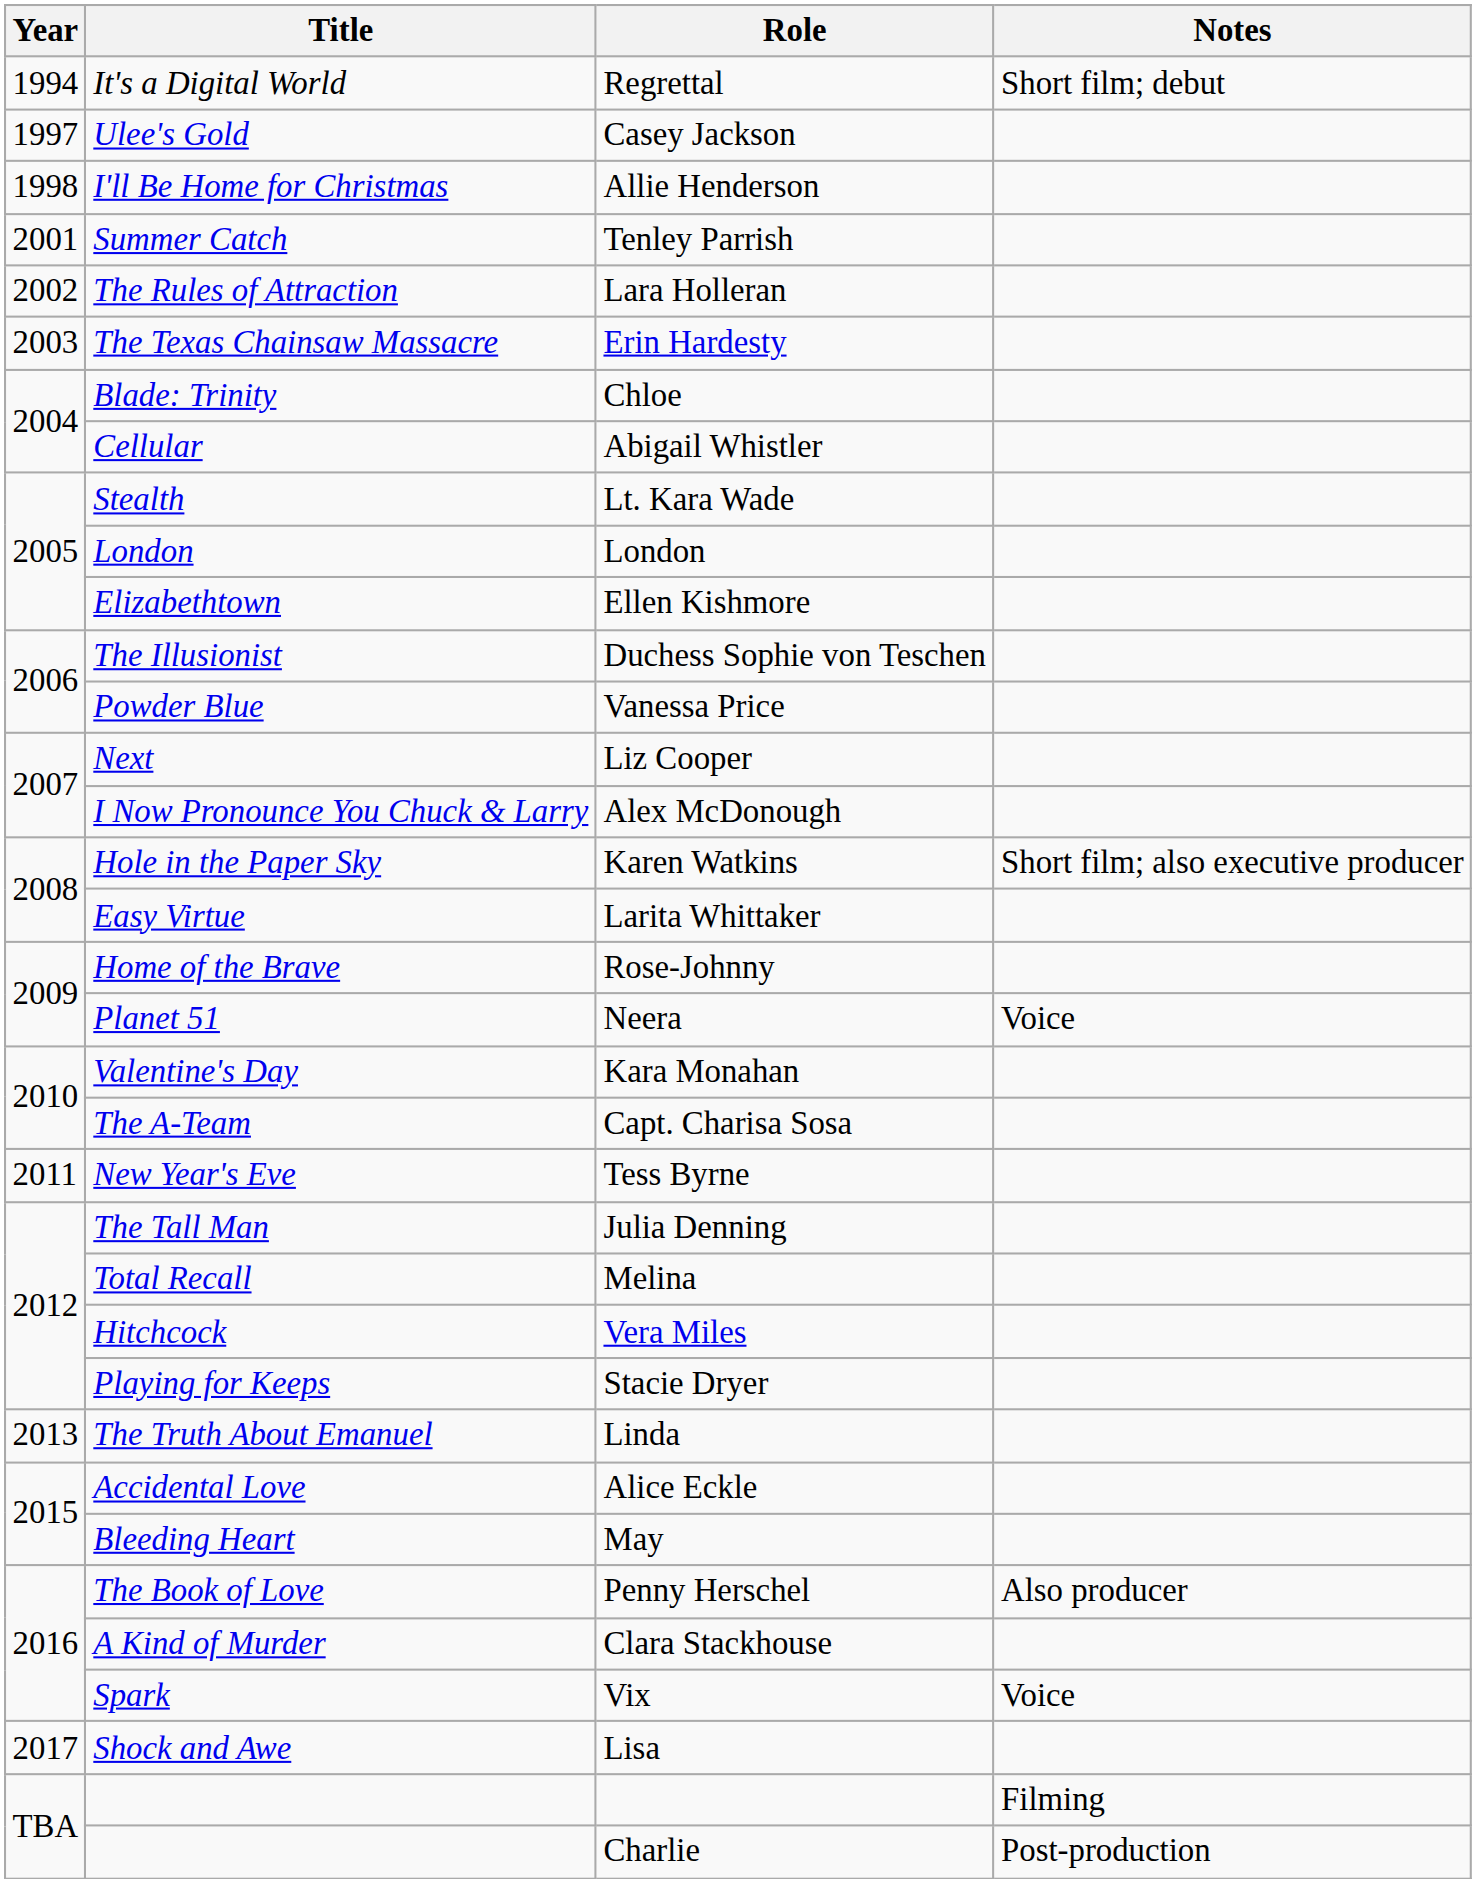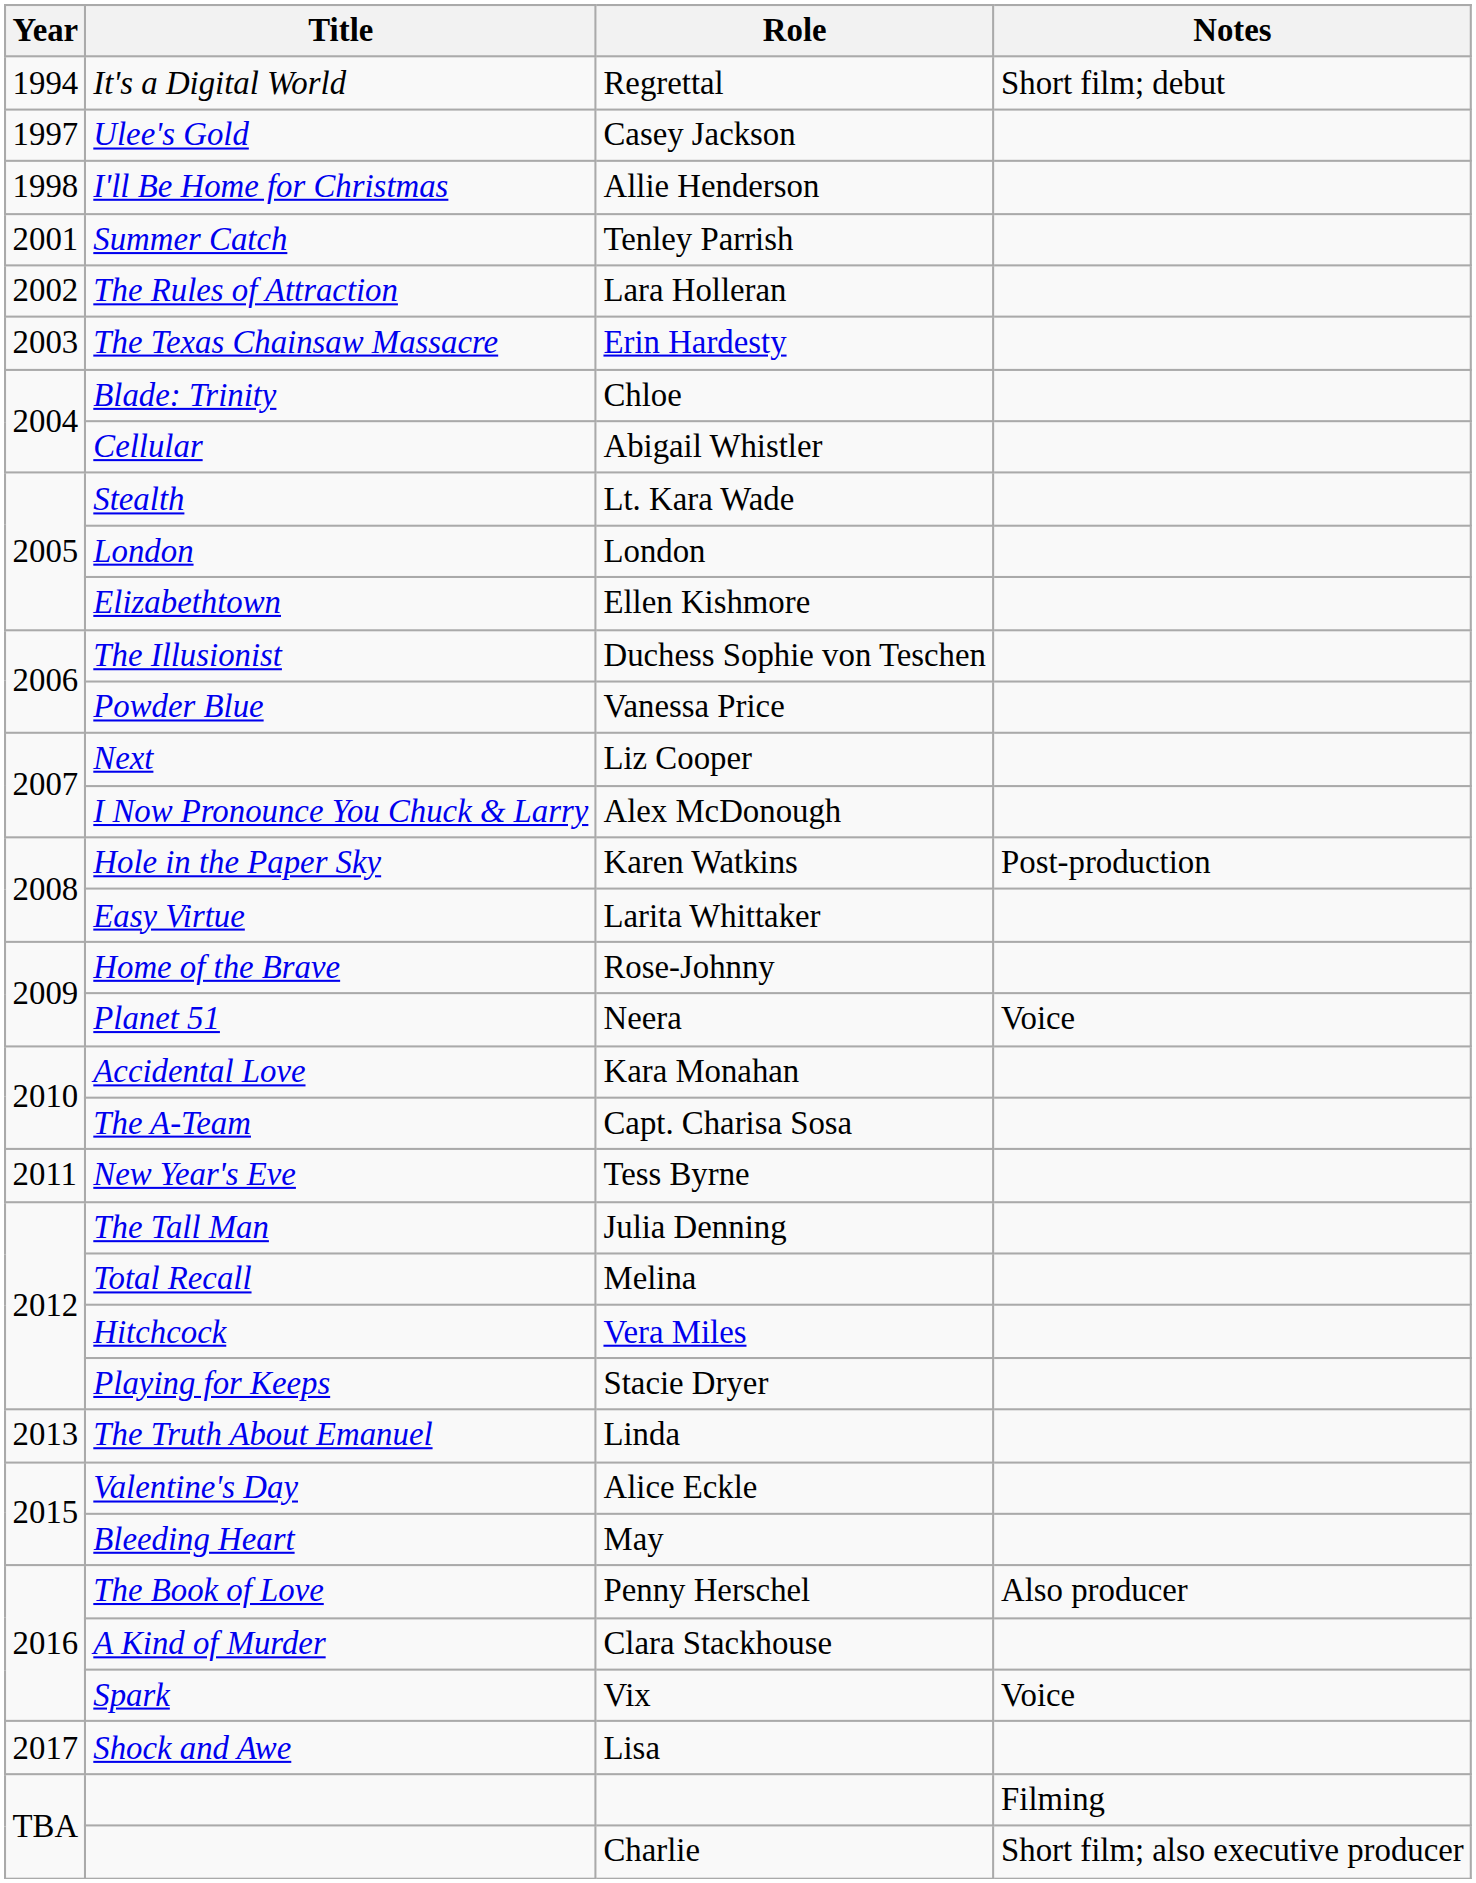 <table class="wikitable sortable">
 <tr>
 <th>Year</th>
 <th>Title</th>
 <th>Role</th>
 <th class="unsortable">Notes</th>
 </tr>
 <tr>
 <td>1994</td>
 <td><em>It's a Digital World</em></td>
 <td>Regrettal</td>
 <td>Short film; debut</td>
 </tr>
 <tr>
 <td>1997</td>
 <td><em><a href='#'>Ulee's Gold</a></em></td>
 <td>Casey Jackson</td>
 <td></td>
 </tr>
 <tr>
 <td>1998</td>
 <td><em><a href='#'>I'll Be Home for Christmas</a></em></td>
 <td>Allie Henderson</td>
 <td></td>
 </tr>
 <tr>
 <td>2001</td>
 <td><em><a href='#'>Summer Catch</a></em></td>
 <td>Tenley Parrish</td>
 <td></td>
 </tr>
 <tr>
 <td>2002</td>
 <td><em><a href='#'>The Rules of Attraction</a></em></td>
 <td>Lara Holleran</td>
 <td></td>
 </tr>
 <tr>
 <td>2003</td>
 <td><em><a href='#'>The Texas Chainsaw Massacre</a></em></td>
 <td><a href='#'>Erin Hardesty</a></td>
 <td></td>
 </tr>
 <tr>
 <td rowspan=2>2004</td>
 <td><em><a href='#'>Blade: Trinity</a></em></td>
 <td>Chloe</td>
 <td></td>
 </tr>
 <tr>
 <td><em><a href='#'>Cellular</a></em></td>
 <td>Abigail Whistler</td>
 <td></td>
 </tr>
 <tr>
 <td rowspan=3>2005</td>
 <td><em><a href='#'>Stealth</a></em></td>
 <td>Lt. Kara Wade</td>
 <td></td>
 </tr>
 <tr>
 <td><em><a href='#'>London</a></em></td>
 <td>London</td>
 <td></td>
 </tr>
 <tr>
 <td><em><a href='#'>Elizabethtown</a></em></td>
 <td>Ellen Kishmore</td>
 <td></td>
 </tr>
 <tr>
 <td rowspan=2>2006</td>
 <td><em><a href='#'>The Illusionist</a></em></td>
 <td>Duchess Sophie von Teschen</td>
 <td></td>
 </tr>
 <tr>
 <td><em><a href='#'>Powder Blue</a></em></td>
 <td>Vanessa Price</td>
 <td></td>
 </tr>
 <tr>
 <td rowspan=2>2007</td>
 <td><em><a href='#'>Next</a></em></td>
 <td>Liz Cooper</td>
 <td></td>
 </tr>
 <tr>
 <td><em><a href='#'>I Now Pronounce You Chuck & Larry</a></em></td>
 <td>Alex McDonough</td>
 <td></td>
 </tr>
 <tr>
 <td rowspan=2>2008</td>
 <td><em><a href='#'>Hole in the Paper Sky</a></em></td>
 <td>Karen Watkins</td>
-<td>Short film; also executive producer</td>
+<td>Post-production</td>
 </tr>
 <tr>
 <td><em><a href='#'>Easy Virtue</a></em></td>
 <td>Larita Whittaker</td>
 <td></td>
 </tr>
 <tr>
 <td rowspan=2>2009</td>
 <td><em><a href='#'>Home of the Brave</a></em></td>
 <td>Rose-Johnny</td>
 <td></td>
 </tr>
 <tr>
 <td><em><a href='#'>Planet 51</a></em></td>
 <td>Neera</td>
 <td>Voice</td>
 </tr>
 <tr>
 <td rowspan=2>2010</td>
-<td><em><a href='#'>Valentine's Day</a></em></td>
+<td><em><a href='#'>Accidental Love</a></em></td>
 <td>Kara Monahan</td>
 <td></td>
 </tr>
 <tr>
 <td><em><a href='#'>The A-Team</a></em></td>
 <td>Capt. Charisa Sosa</td>
 <td></td>
 </tr>
 <tr>
 <td>2011</td>
 <td><em><a href='#'>New Year's Eve</a></em></td>
 <td>Tess Byrne</td>
 <td></td>
 </tr>
 <tr>
 <td rowspan=4>2012</td>
 <td><em><a href='#'>The Tall Man</a></em></td>
 <td>Julia Denning</td>
 <td></td>
 </tr>
 <tr>
 <td><em><a href='#'>Total Recall</a></em></td>
 <td>Melina</td>
 <td></td>
 </tr>
 <tr>
 <td><em><a href='#'>Hitchcock</a></em></td>
 <td><a href='#'>Vera Miles</a></td>
 <td></td>
 </tr>
 <tr>
 <td><em><a href='#'>Playing for Keeps</a></em></td>
 <td>Stacie Dryer</td>
 <td></td>
 </tr>
 <tr>
 <td>2013</td>
 <td><em><a href='#'>The Truth About Emanuel</a></em></td>
 <td>Linda</td>
 <td></td>
 </tr>
 <tr>
 <td rowspan=2>2015</td>
-<td><em><a href='#'>Accidental Love</a></em></td>
+<td><em><a href='#'>Valentine's Day</a></em></td>
 <td>Alice Eckle</td>
 <td></td>
 </tr>
 <tr>
 <td><em><a href='#'>Bleeding Heart</a></em></td>
 <td>May</td>
 <td></td>
 </tr>
 <tr>
 <td rowspan=3>2016</td>
 <td><em><a href='#'>The Book of Love</a></em></td>
 <td>Penny Herschel</td>
 <td>Also producer</td>
 </tr>
 <tr>
 <td><em><a href='#'>A Kind of Murder</a></em></td>
 <td>Clara Stackhouse</td>
 <td></td>
 </tr>
 <tr>
 <td><em><a href='#'>Spark</a></em></td>
 <td>Vix</td>
 <td>Voice</td>
 </tr>
 <tr>
 <td>2017</td>
 <td><em><a href='#'>Shock and Awe</a></em></td>
 <td>Lisa</td>
 <td></td>
 </tr>
 <tr>
 <td rowspan="2">TBA</td>
 <td></td>
 <td></td>
 <td>Filming</td>
 </tr>
 <tr>
 <td></td>
 <td>Charlie</td>
-<td>Post-production</td>
+<td>Short film; also executive producer</td>
 </tr>
 </table>
